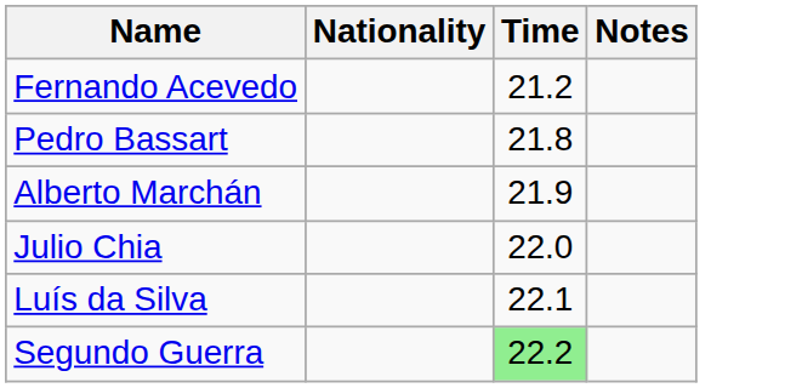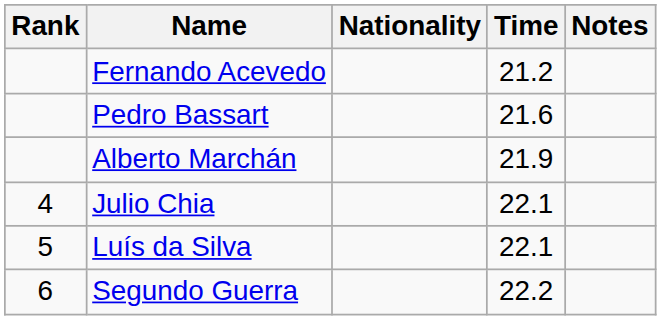 <table class="wikitable sortable" style="text-align:center">
 <tr>
+<th>Rank</th>
 <th>Name</th>
 <th>Nationality</th>
 <th>Time</th>
 <th>Notes</th>
 </tr>
 <tr>
+<td></td>
 <td align=left><a href='#'>Fernando Acevedo</a></td>
 <td align=left></td>
 <td>21.2</td>
 <td></td>
 </tr>
 <tr>
+<td></td>
 <td align=left><a href='#'>Pedro Bassart</a></td>
 <td align=left></td>
-<td>21.8</td>
+<td>21.6</td>
 <td></td>
 </tr>
 <tr>
+<td></td>
 <td align=left><a href='#'>Alberto Marchán</a></td>
 <td align=left></td>
 <td>21.9</td>
 <td></td>
 </tr>
 <tr>
+<td>4</td>
 <td align=left><a href='#'>Julio Chia</a></td>
 <td align=left></td>
-<td>22.0</td>
+<td>22.1</td>
 <td></td>
 </tr>
 <tr>
+<td>5</td>
 <td align=left><a href='#'>Luís da Silva</a></td>
 <td align=left></td>
 <td>22.1</td>
 <td></td>
 </tr>
 <tr>
+<td>6</td>
 <td align=left><a href='#'>Segundo Guerra</a></td>
 <td align=left></td>
-<td style="background: lightgreen;">22.2</td>
+<td>22.2</td>
 <td></td>
 </tr>
 </table>
